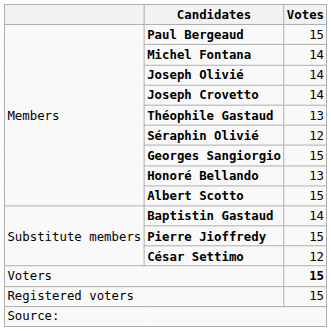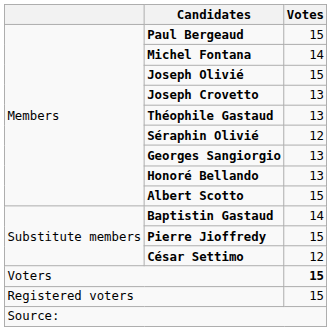 <table class="wikitable" style="text-align:right">
 <tr>
 <th></th>
 <th>Candidates</th>
 <th>Votes</th>
 </tr>
 <tr>
 <td rowspan=9 align=left>Members</td>
 <td align=left><strong>Paul Bergeaud</strong></td>
 <td>15</td>
 </tr>
 <tr>
 <td align=left><strong>Michel Fontana</strong></td>
 <td>14</td>
 </tr>
 <tr>
 <td align=left><strong>Joseph Olivié</strong></td>
-<td>14</td>
+<td>15</td>
 </tr>
 <tr>
 <td align=left><strong>Joseph Crovetto</strong></td>
-<td>14</td>
+<td>13</td>
 </tr>
 <tr>
 <td align=left><strong>Théophile Gastaud</strong></td>
 <td>13</td>
 </tr>
 <tr>
 <td align=left><strong>Séraphin Olivié</strong></td>
 <td>12</td>
 </tr>
 <tr>
 <td align=left><strong>Georges Sangiorgio</strong></td>
-<td>15</td>
+<td>13</td>
 </tr>
 <tr>
 <td align=left><strong>Honoré Bellando</strong></td>
 <td>13</td>
 </tr>
 <tr>
 <td align=left><strong>Albert Scotto</strong></td>
 <td>15</td>
 </tr>
 <tr>
 <td rowspan="3" align=left>Substitute members</td>
 <td align=left><strong>Baptistin Gastaud</strong></td>
 <td>14</td>
 </tr>
 <tr>
 <td align=left><strong>Pierre Jioffredy</strong></td>
 <td>15</td>
 </tr>
 <tr>
 <td align=left><strong>César Settimo</strong></td>
 <td>12</td>
 </tr>
 <tr>
 <td colspan=2 align=left>Voters</td>
 <td><strong>15</strong></td>
 </tr>
 <tr>
 <td colspan=2 align=left>Registered voters</td>
 <td>15</td>
 </tr>
 <tr>
 <td colspan=3 align=left>Source:</td>
 </tr>
 </table>
